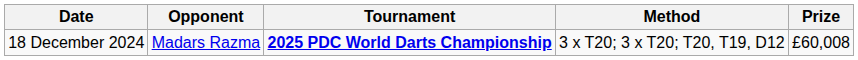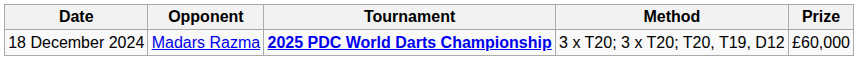 <table class="wikitable">
 <tr>
 <th>Date</th>
 <th>Opponent</th>
 <th>Tournament</th>
 <th>Method</th>
 <th>Prize</th>
 </tr>
 <tr>
 <td>18 December 2024</td>
 <td> <a href='#'>Madars Razma</a></td>
 <td><strong><a href='#'>2025 PDC World Darts Championship</a></strong></td>
 <td>3 x T20; 3 x T20; T20, T19, D12</td>
-<td>£60,008</td>
+<td>£60,000</td>
 </tr>
 </table>
